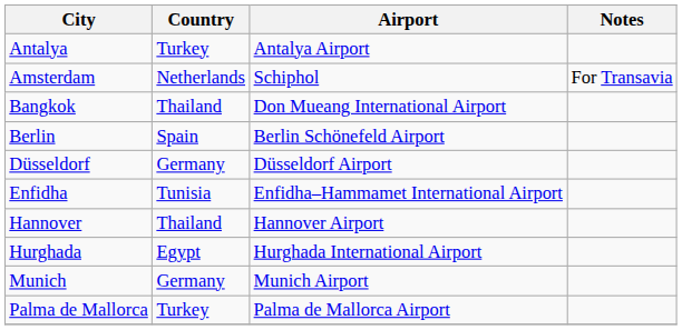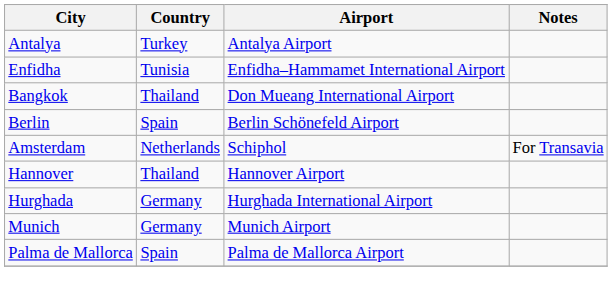 <table class="sortable wikitable">
 <tr>
 <th>City</th>
 <th>Country</th>
 <th>Airport</th>
 <th>Notes</th>
 </tr>
 <tr>
 <td><a href='#'>Antalya</a></td>
 <td><a href='#'>Turkey</a></td>
 <td><a href='#'>Antalya Airport</a></td>
 <td></td>
 </tr>
 <tr>
-<td><a href='#'>Amsterdam</a></td>
-<td><a href='#'>Netherlands</a></td>
-<td><a href='#'>Schiphol</a></td>
-<td>For <a href='#'>Transavia</a></td>
+<td><a href='#'>Enfidha</a></td>
+<td><a href='#'>Tunisia</a></td>
+<td><a href='#'>Enfidha–Hammamet International Airport</a></td>
+<td></td>
 </tr>
 <tr>
 <td><a href='#'>Bangkok</a></td>
 <td><a href='#'>Thailand</a></td>
 <td><a href='#'>Don Mueang International Airport</a></td>
 <td></td>
 </tr>
 <tr>
 <td><a href='#'>Berlin</a></td>
 <td><a href='#'>Spain</a></td>
 <td><a href='#'>Berlin Schönefeld Airport</a></td>
 <td></td>
 </tr>
 <tr>
-<td><a href='#'>Düsseldorf</a></td>
-<td><a href='#'>Germany</a></td>
-<td><a href='#'>Düsseldorf Airport</a></td>
-<td></td>
-</tr>
-<tr>
-<td><a href='#'>Enfidha</a></td>
-<td><a href='#'>Tunisia</a></td>
-<td><a href='#'>Enfidha–Hammamet International Airport</a></td>
-<td></td>
+<td><a href='#'>Amsterdam</a></td>
+<td><a href='#'>Netherlands</a></td>
+<td><a href='#'>Schiphol</a></td>
+<td>For <a href='#'>Transavia</a></td>
 </tr>
 <tr>
 <td><a href='#'>Hannover</a></td>
 <td><a href='#'>Thailand</a></td>
 <td><a href='#'>Hannover Airport</a></td>
 <td></td>
 </tr>
 <tr>
 <td><a href='#'>Hurghada</a></td>
-<td><a href='#'>Egypt</a></td>
+<td><a href='#'>Germany</a></td>
 <td><a href='#'>Hurghada International Airport</a></td>
 <td></td>
 </tr>
 <tr>
 <td><a href='#'>Munich</a></td>
 <td><a href='#'>Germany</a></td>
 <td><a href='#'>Munich Airport</a></td>
 <td></td>
 </tr>
 <tr>
 <td><a href='#'>Palma de Mallorca</a></td>
-<td><a href='#'>Turkey</a></td>
+<td><a href='#'>Spain</a></td>
 <td><a href='#'>Palma de Mallorca Airport</a></td>
 <td></td>
 </tr>
 <tr>
 </tr>
 </table>
